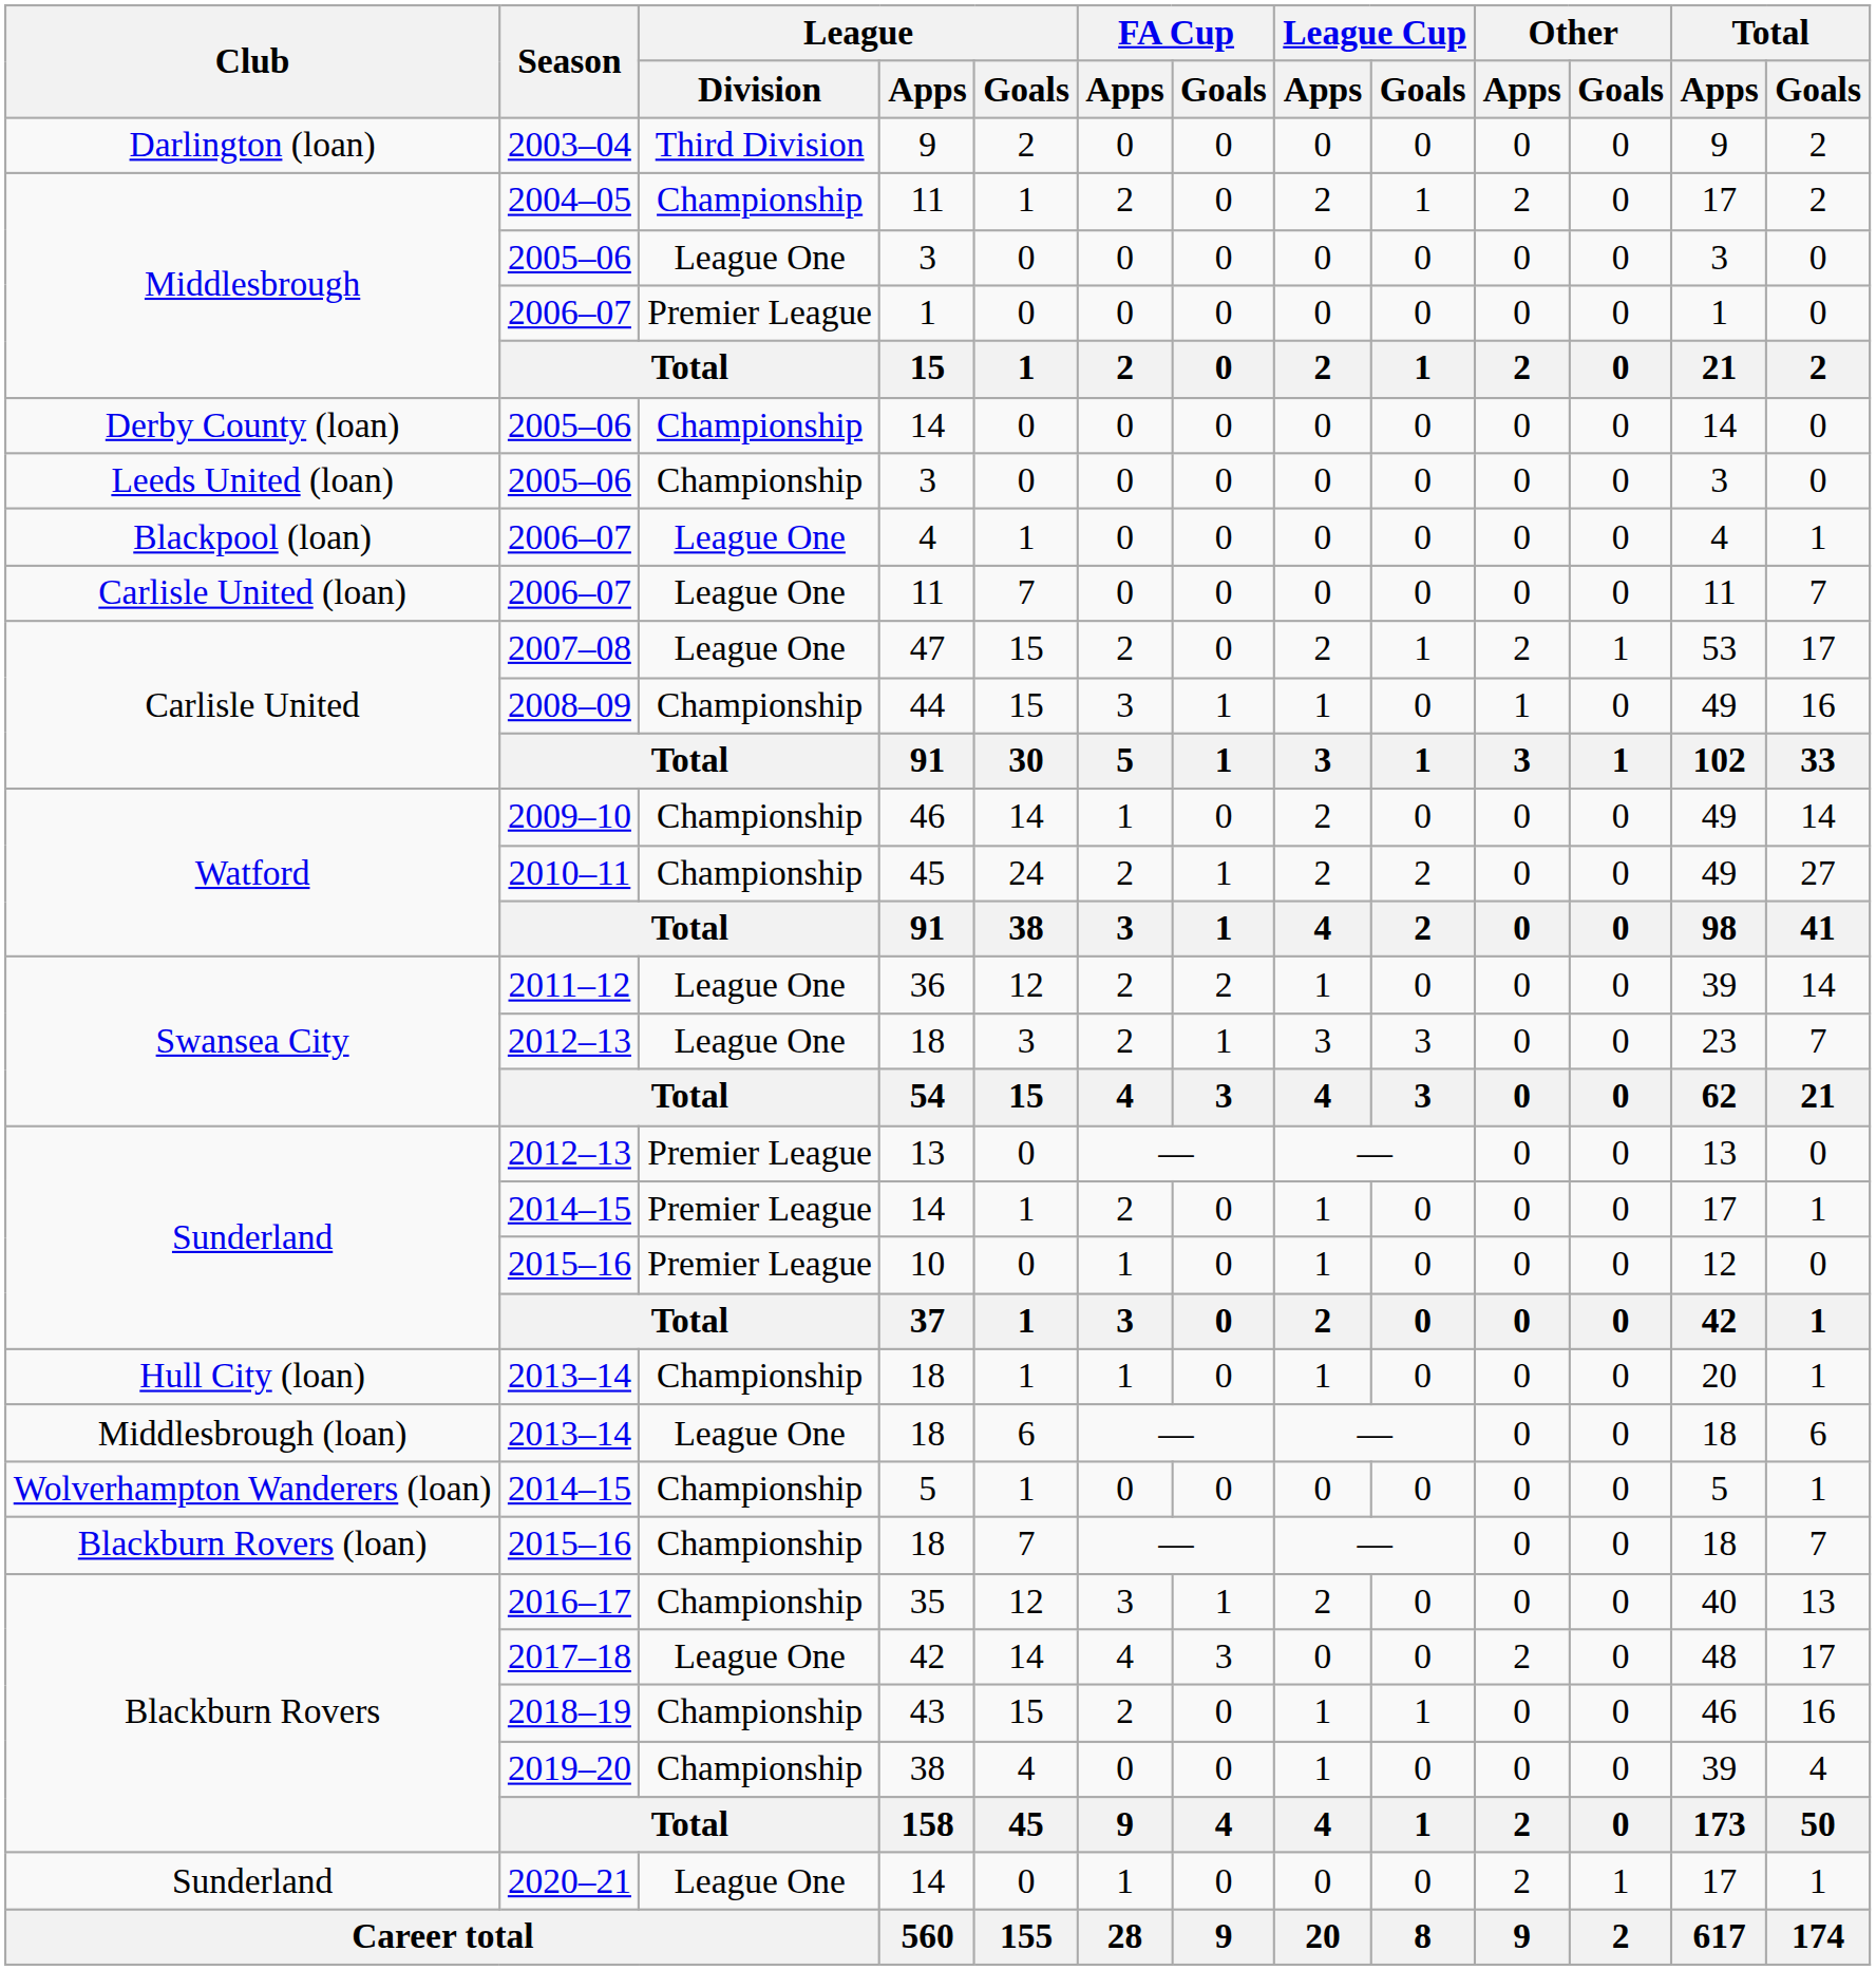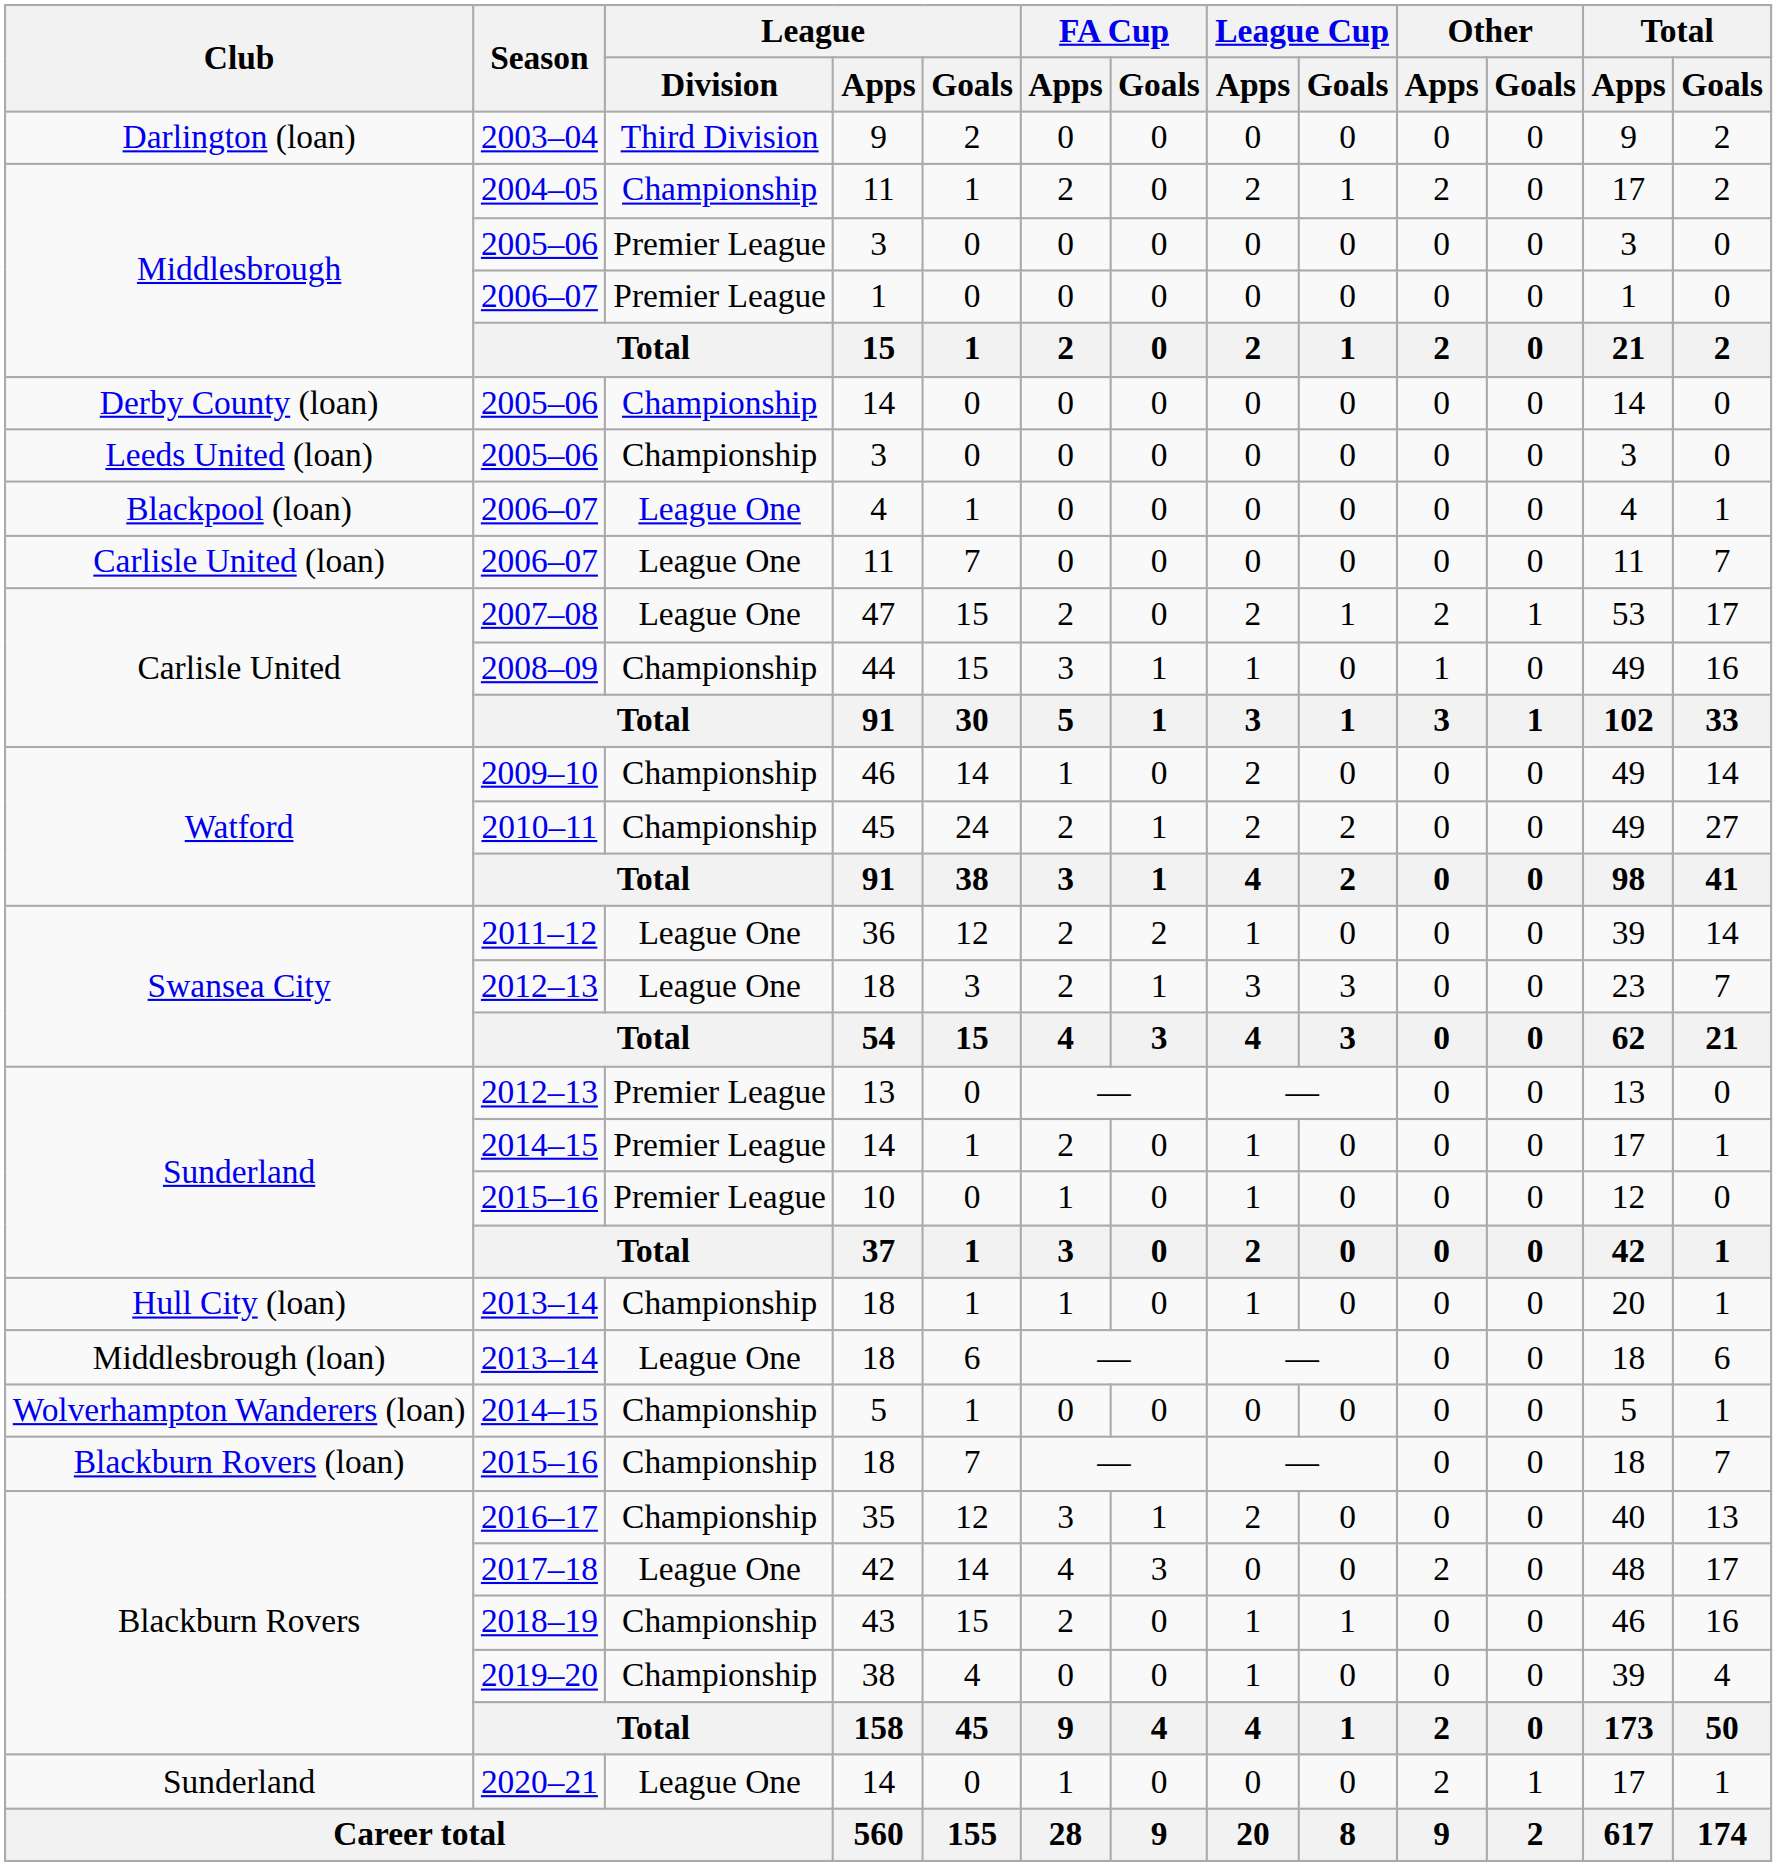 <table class=wikitable style="text-align:center">
 <tr>
 <th rowspan="2">Club</th>
 <th rowspan="2">Season</th>
 <th colspan="3">League</th>
 <th colspan="2"><a href='#'>FA Cup</a></th>
 <th colspan="2"><a href='#'>League Cup</a></th>
 <th colspan="2">Other</th>
 <th colspan="2">Total</th>
 </tr>
 <tr>
 <th>Division</th>
 <th>Apps</th>
 <th>Goals</th>
 <th>Apps</th>
 <th>Goals</th>
 <th>Apps</th>
 <th>Goals</th>
 <th>Apps</th>
 <th>Goals</th>
 <th>Apps</th>
 <th>Goals</th>
 </tr>
 <tr>
 <td><a href='#'>Darlington</a> (loan)</td>
 <td><a href='#'>2003–04</a></td>
 <td><a href='#'>Third Division</a></td>
 <td>9</td>
 <td>2</td>
 <td>0</td>
 <td>0</td>
 <td>0</td>
 <td>0</td>
 <td>0</td>
 <td>0</td>
 <td>9</td>
 <td>2</td>
 </tr>
 <tr>
 <td rowspan="4"><a href='#'>Middlesbrough</a></td>
 <td><a href='#'>2004–05</a></td>
 <td><a href='#'>Championship</a></td>
 <td>11</td>
 <td>1</td>
 <td>2</td>
 <td>0</td>
 <td>2</td>
 <td>1</td>
 <td>2</td>
 <td>0</td>
 <td>17</td>
 <td>2</td>
 </tr>
 <tr>
 <td><a href='#'>2005–06</a></td>
-<td>League One</td>
+<td>Premier League</td>
 <td>3</td>
 <td>0</td>
 <td>0</td>
 <td>0</td>
 <td>0</td>
 <td>0</td>
 <td>0</td>
 <td>0</td>
 <td>3</td>
 <td>0</td>
 </tr>
 <tr>
 <td><a href='#'>2006–07</a></td>
 <td>Premier League</td>
 <td>1</td>
 <td>0</td>
 <td>0</td>
 <td>0</td>
 <td>0</td>
 <td>0</td>
 <td>0</td>
 <td>0</td>
 <td>1</td>
 <td>0</td>
 </tr>
 <tr>
 <th colspan="2">Total</th>
 <th>15</th>
 <th>1</th>
 <th>2</th>
 <th>0</th>
 <th>2</th>
 <th>1</th>
 <th>2</th>
 <th>0</th>
 <th>21</th>
 <th>2</th>
 </tr>
 <tr>
 <td><a href='#'>Derby County</a> (loan)</td>
 <td><a href='#'>2005–06</a></td>
 <td><a href='#'>Championship</a></td>
 <td>14</td>
 <td>0</td>
 <td>0</td>
 <td>0</td>
 <td>0</td>
 <td>0</td>
 <td>0</td>
 <td>0</td>
 <td>14</td>
 <td>0</td>
 </tr>
 <tr>
 <td><a href='#'>Leeds United</a> (loan)</td>
 <td><a href='#'>2005–06</a></td>
 <td>Championship</td>
 <td>3</td>
 <td>0</td>
 <td>0</td>
 <td>0</td>
 <td>0</td>
 <td>0</td>
 <td>0</td>
 <td>0</td>
 <td>3</td>
 <td>0</td>
 </tr>
 <tr>
 <td><a href='#'>Blackpool</a> (loan)</td>
 <td><a href='#'>2006–07</a></td>
 <td><a href='#'>League One</a></td>
 <td>4</td>
 <td>1</td>
 <td>0</td>
 <td>0</td>
 <td>0</td>
 <td>0</td>
 <td>0</td>
 <td>0</td>
 <td>4</td>
 <td>1</td>
 </tr>
 <tr>
 <td><a href='#'>Carlisle United</a> (loan)</td>
 <td><a href='#'>2006–07</a></td>
 <td>League One</td>
 <td>11</td>
 <td>7</td>
 <td>0</td>
 <td>0</td>
 <td>0</td>
 <td>0</td>
 <td>0</td>
 <td>0</td>
 <td>11</td>
 <td>7</td>
 </tr>
 <tr>
 <td rowspan="3">Carlisle United</td>
 <td><a href='#'>2007–08</a></td>
 <td>League One</td>
 <td>47</td>
 <td>15</td>
 <td>2</td>
 <td>0</td>
 <td>2</td>
 <td>1</td>
 <td>2</td>
 <td>1</td>
 <td>53</td>
 <td>17</td>
 </tr>
 <tr>
 <td><a href='#'>2008–09</a></td>
 <td>Championship</td>
 <td>44</td>
 <td>15</td>
 <td>3</td>
 <td>1</td>
 <td>1</td>
 <td>0</td>
 <td>1</td>
 <td>0</td>
 <td>49</td>
 <td>16</td>
 </tr>
 <tr>
 <th colspan="2">Total</th>
 <th>91</th>
 <th>30</th>
 <th>5</th>
 <th>1</th>
 <th>3</th>
 <th>1</th>
 <th>3</th>
 <th>1</th>
 <th>102</th>
 <th>33</th>
 </tr>
 <tr>
 <td rowspan="3"><a href='#'>Watford</a></td>
 <td><a href='#'>2009–10</a></td>
 <td>Championship</td>
 <td>46</td>
 <td>14</td>
 <td>1</td>
 <td>0</td>
 <td>2</td>
 <td>0</td>
 <td>0</td>
 <td>0</td>
 <td>49</td>
 <td>14</td>
 </tr>
 <tr>
 <td><a href='#'>2010–11</a></td>
 <td>Championship</td>
 <td>45</td>
 <td>24</td>
 <td>2</td>
 <td>1</td>
 <td>2</td>
 <td>2</td>
 <td>0</td>
 <td>0</td>
 <td>49</td>
 <td>27</td>
 </tr>
 <tr>
 <th colspan="2">Total</th>
 <th>91</th>
 <th>38</th>
 <th>3</th>
 <th>1</th>
 <th>4</th>
 <th>2</th>
 <th>0</th>
 <th>0</th>
 <th>98</th>
 <th>41</th>
 </tr>
 <tr>
 <td rowspan="3"><a href='#'>Swansea City</a></td>
 <td><a href='#'>2011–12</a></td>
 <td>League One</td>
 <td>36</td>
 <td>12</td>
 <td>2</td>
 <td>2</td>
 <td>1</td>
 <td>0</td>
 <td>0</td>
 <td>0</td>
 <td>39</td>
 <td>14</td>
 </tr>
 <tr>
 <td><a href='#'>2012–13</a></td>
 <td>League One</td>
 <td>18</td>
 <td>3</td>
 <td>2</td>
 <td>1</td>
 <td>3</td>
 <td>3</td>
 <td>0</td>
 <td>0</td>
 <td>23</td>
 <td>7</td>
 </tr>
 <tr>
 <th colspan="2">Total</th>
 <th>54</th>
 <th>15</th>
 <th>4</th>
 <th>3</th>
 <th>4</th>
 <th>3</th>
 <th>0</th>
 <th>0</th>
 <th>62</th>
 <th>21</th>
 </tr>
 <tr>
 <td rowspan="4"><a href='#'>Sunderland</a></td>
 <td><a href='#'>2012–13</a></td>
 <td>Premier League</td>
 <td>13</td>
 <td>0</td>
 <td colspan="2">—</td>
 <td colspan="2">—</td>
 <td>0</td>
 <td>0</td>
 <td>13</td>
 <td>0</td>
 </tr>
 <tr>
 <td><a href='#'>2014–15</a></td>
 <td>Premier League</td>
 <td>14</td>
 <td>1</td>
 <td>2</td>
 <td>0</td>
 <td>1</td>
 <td>0</td>
 <td>0</td>
 <td>0</td>
 <td>17</td>
 <td>1</td>
 </tr>
 <tr>
 <td><a href='#'>2015–16</a></td>
 <td>Premier League</td>
 <td>10</td>
 <td>0</td>
 <td>1</td>
 <td>0</td>
 <td>1</td>
 <td>0</td>
 <td>0</td>
 <td>0</td>
 <td>12</td>
 <td>0</td>
 </tr>
 <tr>
 <th colspan="2">Total</th>
 <th>37</th>
 <th>1</th>
 <th>3</th>
 <th>0</th>
 <th>2</th>
 <th>0</th>
 <th>0</th>
 <th>0</th>
 <th>42</th>
 <th>1</th>
 </tr>
 <tr>
 <td><a href='#'>Hull City</a> (loan)</td>
 <td><a href='#'>2013–14</a></td>
 <td>Championship</td>
 <td>18</td>
 <td>1</td>
 <td>1</td>
 <td>0</td>
 <td>1</td>
 <td>0</td>
 <td>0</td>
 <td>0</td>
 <td>20</td>
 <td>1</td>
 </tr>
 <tr>
 <td>Middlesbrough (loan)</td>
 <td><a href='#'>2013–14</a></td>
 <td>League One</td>
 <td>18</td>
 <td>6</td>
 <td colspan="2">—</td>
 <td colspan="2">—</td>
 <td>0</td>
 <td>0</td>
 <td>18</td>
 <td>6</td>
 </tr>
 <tr>
 <td><a href='#'>Wolverhampton Wanderers</a> (loan)</td>
 <td><a href='#'>2014–15</a></td>
 <td>Championship</td>
 <td>5</td>
 <td>1</td>
 <td>0</td>
 <td>0</td>
 <td>0</td>
 <td>0</td>
 <td>0</td>
 <td>0</td>
 <td>5</td>
 <td>1</td>
 </tr>
 <tr>
 <td><a href='#'>Blackburn Rovers</a> (loan)</td>
 <td><a href='#'>2015–16</a></td>
 <td>Championship</td>
 <td>18</td>
 <td>7</td>
 <td colspan="2">—</td>
 <td colspan="2">—</td>
 <td>0</td>
 <td>0</td>
 <td>18</td>
 <td>7</td>
 </tr>
 <tr>
 <td rowspan="5">Blackburn Rovers</td>
 <td><a href='#'>2016–17</a></td>
 <td>Championship</td>
 <td>35</td>
 <td>12</td>
 <td>3</td>
 <td>1</td>
 <td>2</td>
 <td>0</td>
 <td>0</td>
 <td>0</td>
 <td>40</td>
 <td>13</td>
 </tr>
 <tr>
 <td><a href='#'>2017–18</a></td>
 <td>League One</td>
 <td>42</td>
 <td>14</td>
 <td>4</td>
 <td>3</td>
 <td>0</td>
 <td>0</td>
 <td>2</td>
 <td>0</td>
 <td>48</td>
 <td>17</td>
 </tr>
 <tr>
 <td><a href='#'>2018–19</a></td>
 <td>Championship</td>
 <td>43</td>
 <td>15</td>
 <td>2</td>
 <td>0</td>
 <td>1</td>
 <td>1</td>
 <td>0</td>
 <td>0</td>
 <td>46</td>
 <td>16</td>
 </tr>
 <tr>
 <td><a href='#'>2019–20</a></td>
 <td>Championship</td>
 <td>38</td>
 <td>4</td>
 <td>0</td>
 <td>0</td>
 <td>1</td>
 <td>0</td>
 <td>0</td>
 <td>0</td>
 <td>39</td>
 <td>4</td>
 </tr>
 <tr>
 <th colspan="2">Total</th>
 <th>158</th>
 <th>45</th>
 <th>9</th>
 <th>4</th>
 <th>4</th>
 <th>1</th>
 <th>2</th>
 <th>0</th>
 <th>173</th>
 <th>50</th>
 </tr>
 <tr>
 <td>Sunderland</td>
 <td><a href='#'>2020–21</a></td>
 <td>League One</td>
 <td>14</td>
 <td>0</td>
 <td>1</td>
 <td>0</td>
 <td>0</td>
 <td>0</td>
 <td>2</td>
 <td>1</td>
 <td>17</td>
 <td>1</td>
 </tr>
 <tr>
 <th colspan="3">Career total</th>
 <th>560</th>
 <th>155</th>
 <th>28</th>
 <th>9</th>
 <th>20</th>
 <th>8</th>
 <th>9</th>
 <th>2</th>
 <th>617</th>
 <th>174</th>
 </tr>
 </table>
